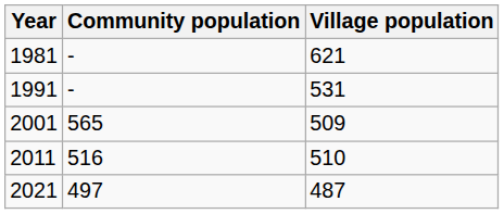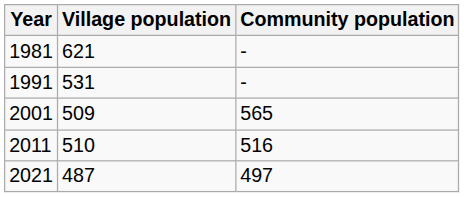 <table class=wikitable>
 <tr>
 <th>Year</th>
+<th>Village population</th>
 <th>Community population</th>
-<th>Village population</th>
 </tr>
 <tr>
 <td>1981</td>
+<td>621</td>
 <td>-</td>
-<td>621</td>
 </tr>
 <tr>
 <td>1991</td>
+<td>531</td>
 <td>-</td>
-<td>531</td>
 </tr>
 <tr>
 <td>2001</td>
+<td>509</td>
 <td>565</td>
-<td>509</td>
 </tr>
 <tr>
 <td>2011</td>
+<td>510</td>
 <td>516</td>
-<td>510</td>
 </tr>
 <tr>
 <td>2021</td>
+<td>487</td>
 <td>497</td>
-<td>487</td>
 </tr>
 </table>
